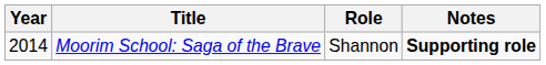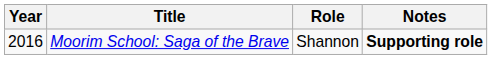 <table class="wikitable">
 <tr>
 <th>Year</th>
 <th>Title</th>
 <th>Role</th>
 <th>Notes</th>
 </tr>
 <tr>
-<td>2014</td>
+<td>2016</td>
 <td><em><a href='#'>Moorim School: Saga of the Brave</a></em></td>
 <td>Shannon</td>
 <td><strong>Supporting role</strong></td>
 </tr>
 </table>
